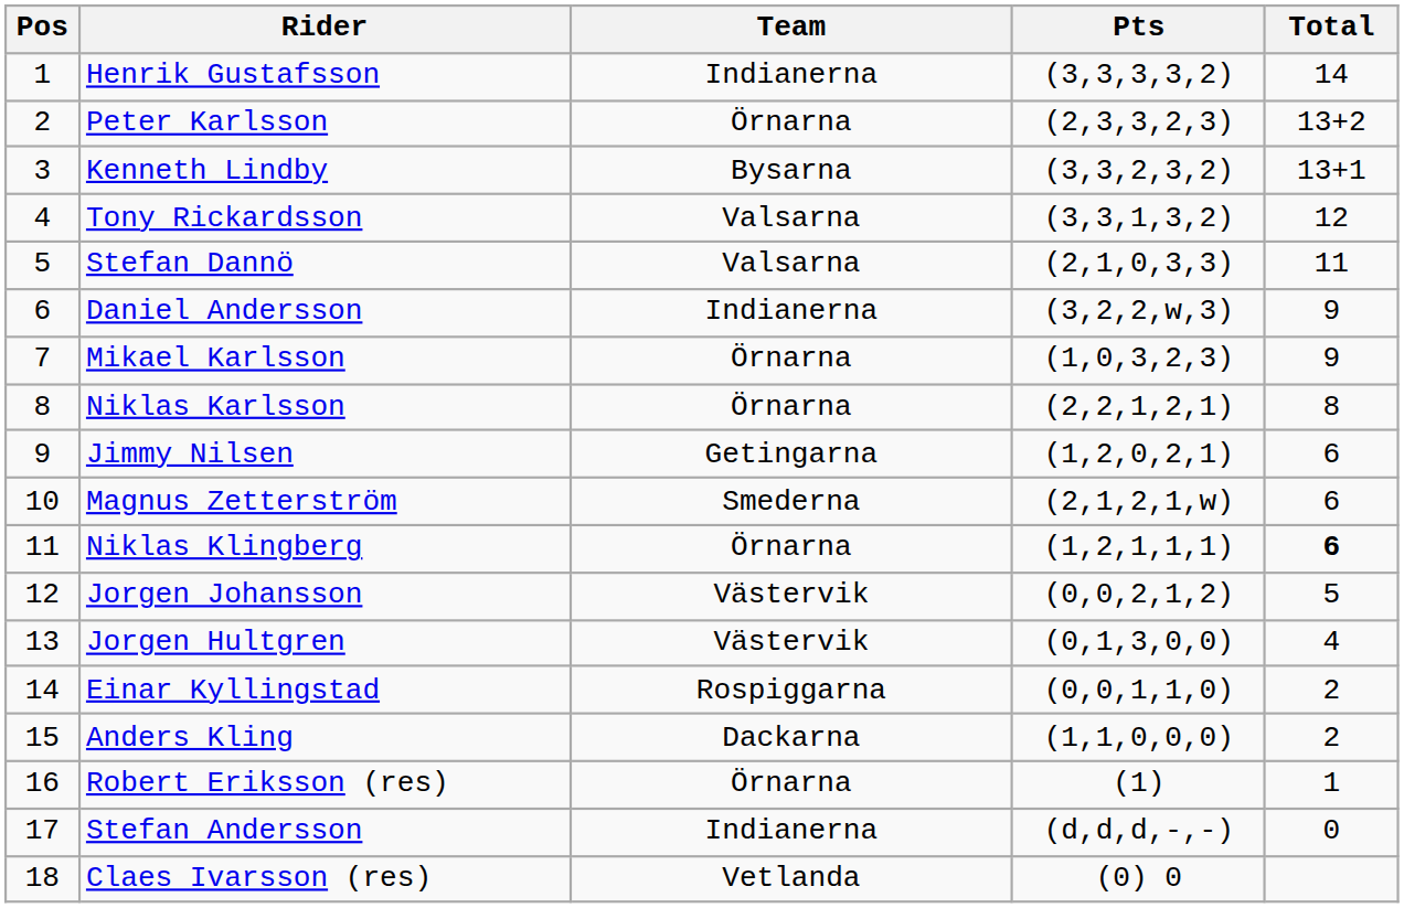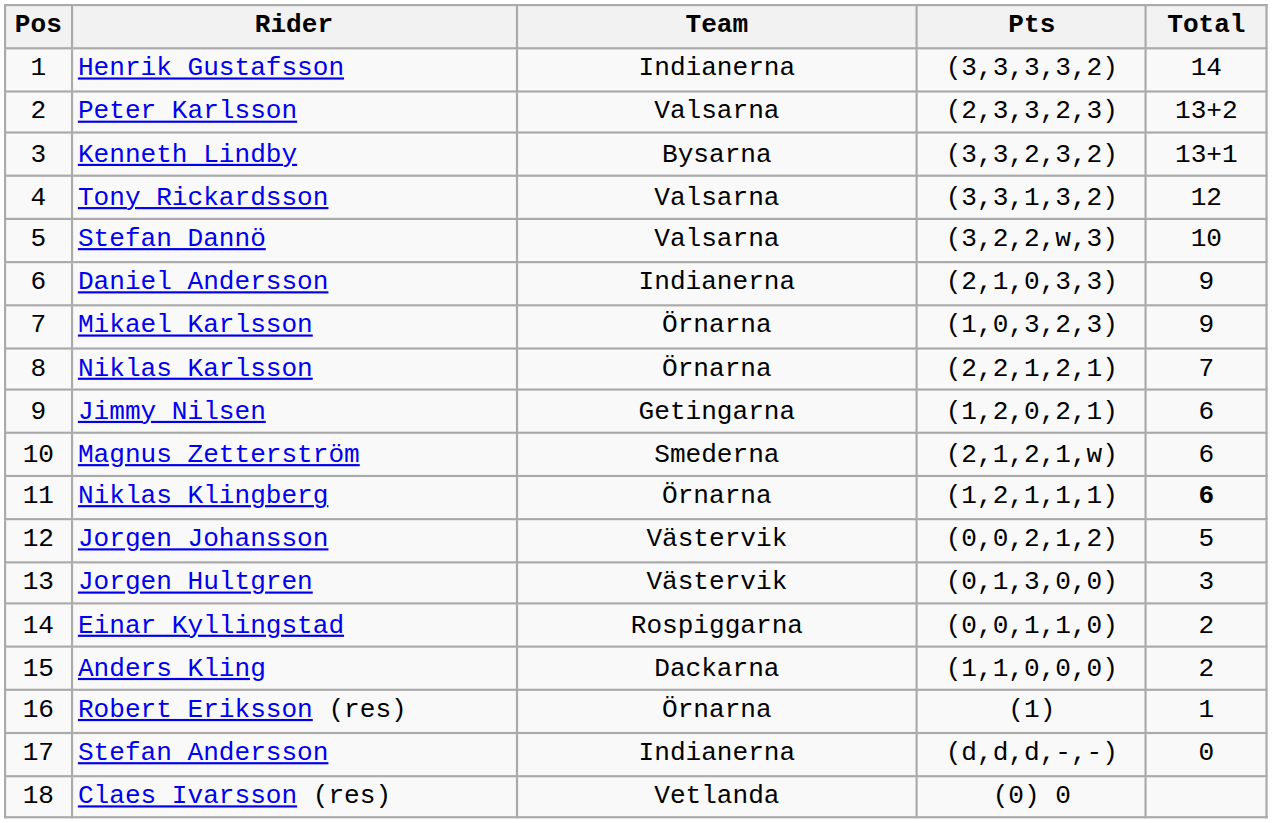 <table class=wikitable style="font-size:93%;">
 <tr>
 <th width=25px>Pos</th>
 <th width=200px>Rider</th>
 <th width=180px>Team</th>
 <th width=100px>Pts</th>
 <th width=50px>Total</th>
 </tr>
 <tr align=center>
 <td>1</td>
 <td align=left><a href='#'>Henrik Gustafsson</a></td>
 <td>Indianerna</td>
 <td>(3,3,3,3,2)</td>
 <td>14</td>
 </tr>
 <tr align=center>
 <td>2</td>
 <td align=left><a href='#'>Peter Karlsson</a></td>
-<td>Örnarna</td>
+<td>Valsarna</td>
 <td>(2,3,3,2,3)</td>
 <td>13+2</td>
 </tr>
 <tr align=center>
 <td>3</td>
 <td align=left><a href='#'>Kenneth Lindby</a></td>
 <td>Bysarna</td>
 <td>(3,3,2,3,2)</td>
 <td>13+1</td>
 </tr>
 <tr align=center>
 <td>4</td>
 <td align=left><a href='#'>Tony Rickardsson</a></td>
 <td>Valsarna</td>
 <td>(3,3,1,3,2)</td>
 <td>12</td>
 </tr>
 <tr align=center>
 <td>5</td>
 <td align=left><a href='#'>Stefan Dannö</a></td>
 <td>Valsarna</td>
-<td>(2,1,0,3,3)</td>
-<td>11</td>
+<td>(3,2,2,w,3)</td>
+<td>10</td>
 </tr>
 <tr align=center>
 <td>6</td>
 <td align=left><a href='#'>Daniel Andersson</a></td>
 <td>Indianerna</td>
-<td>(3,2,2,w,3)</td>
+<td>(2,1,0,3,3)</td>
 <td>9</td>
 </tr>
 <tr align=center>
 <td>7</td>
 <td align=left><a href='#'>Mikael Karlsson</a></td>
 <td>Örnarna</td>
 <td>(1,0,3,2,3)</td>
 <td>9</td>
 </tr>
 <tr align=center>
 <td>8</td>
 <td align=left><a href='#'>Niklas Karlsson</a></td>
 <td>Örnarna</td>
 <td>(2,2,1,2,1)</td>
-<td>8</td>
+<td>7</td>
 </tr>
 <tr align=center>
 <td>9</td>
 <td align=left><a href='#'>Jimmy Nilsen</a></td>
 <td>Getingarna</td>
 <td>(1,2,0,2,1)</td>
 <td>6</td>
 </tr>
 <tr align=center>
 <td>10</td>
 <td align=left><a href='#'>Magnus Zetterström</a></td>
 <td>Smederna</td>
 <td>(2,1,2,1,w)</td>
 <td>6</td>
 </tr>
 <tr align=center>
 <td>11</td>
 <td align=left><a href='#'>Niklas Klingberg</a></td>
 <td>Örnarna</td>
 <td>(1,2,1,1,1)</td>
 <td><strong>6</strong></td>
 </tr>
 <tr align=center>
 <td>12</td>
 <td align=left><a href='#'>Jorgen Johansson</a></td>
 <td>Västervik</td>
 <td>(0,0,2,1,2)</td>
 <td>5</td>
 </tr>
 <tr align=center>
 <td>13</td>
 <td align=left><a href='#'>Jorgen Hultgren</a></td>
 <td>Västervik</td>
 <td>(0,1,3,0,0)</td>
-<td>4</td>
+<td>3</td>
 </tr>
 <tr align=center>
 <td>14</td>
 <td align=left><a href='#'>Einar Kyllingstad</a></td>
 <td>Rospiggarna</td>
 <td>(0,0,1,1,0)</td>
 <td>2</td>
 </tr>
 <tr align=center>
 <td>15</td>
 <td align=left><a href='#'>Anders Kling</a></td>
 <td>Dackarna</td>
 <td>(1,1,0,0,0)</td>
 <td>2</td>
 </tr>
 <tr align=center>
 <td>16</td>
 <td align=left><a href='#'>Robert Eriksson</a> (res)</td>
 <td>Örnarna</td>
 <td>(1)</td>
 <td>1</td>
 </tr>
 <tr align=center>
 <td>17</td>
 <td align=left><a href='#'>Stefan Andersson</a></td>
 <td>Indianerna</td>
 <td>(d,d,d,-,-)</td>
 <td>0</td>
 </tr>
 <tr align=center>
 <td>18</td>
 <td align=left><a href='#'>Claes Ivarsson</a> (res)</td>
 <td>Vetlanda</td>
 <td>(0)	0</td>
 <td></td>
 </tr>
 </table>
